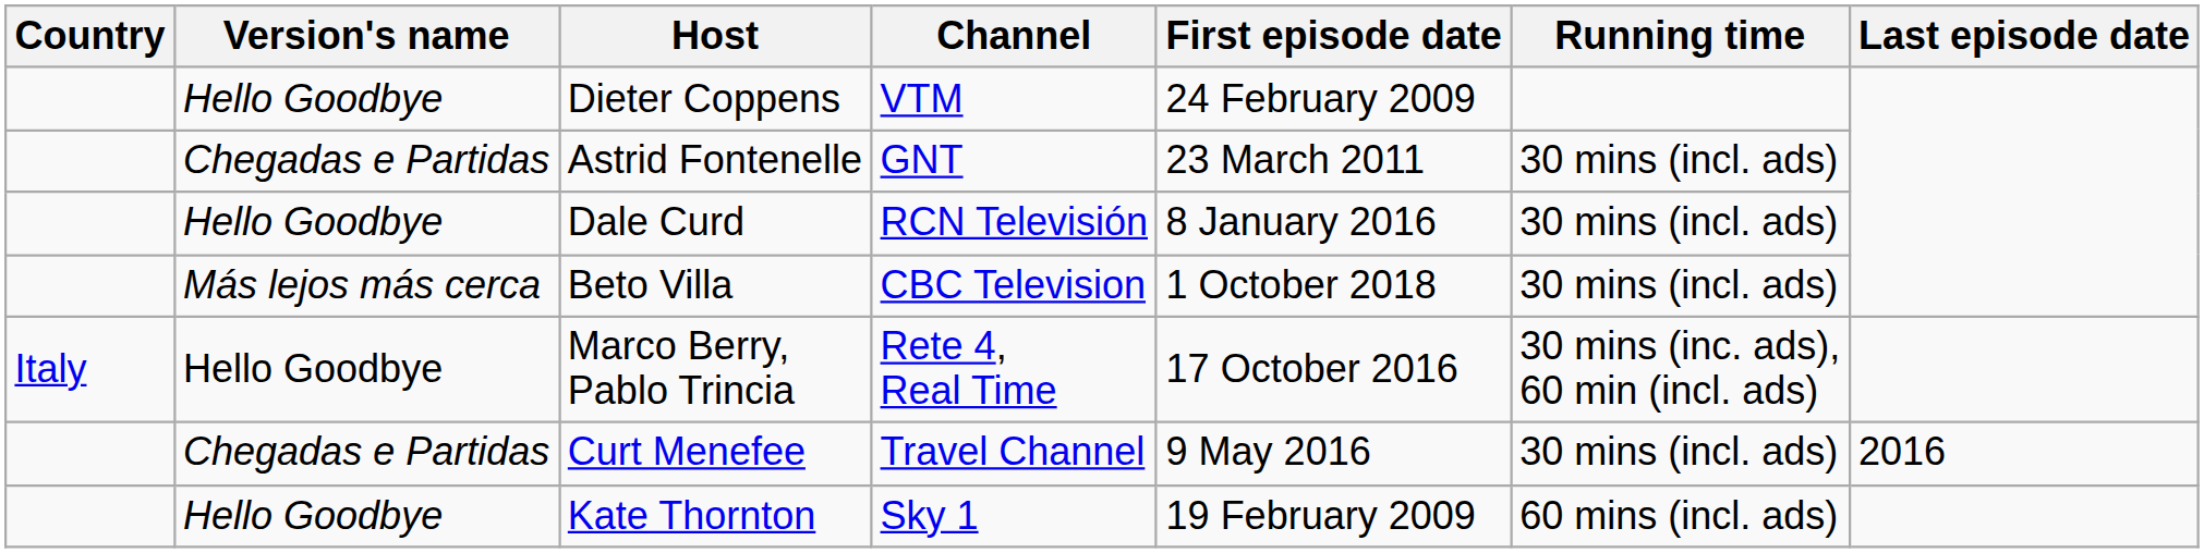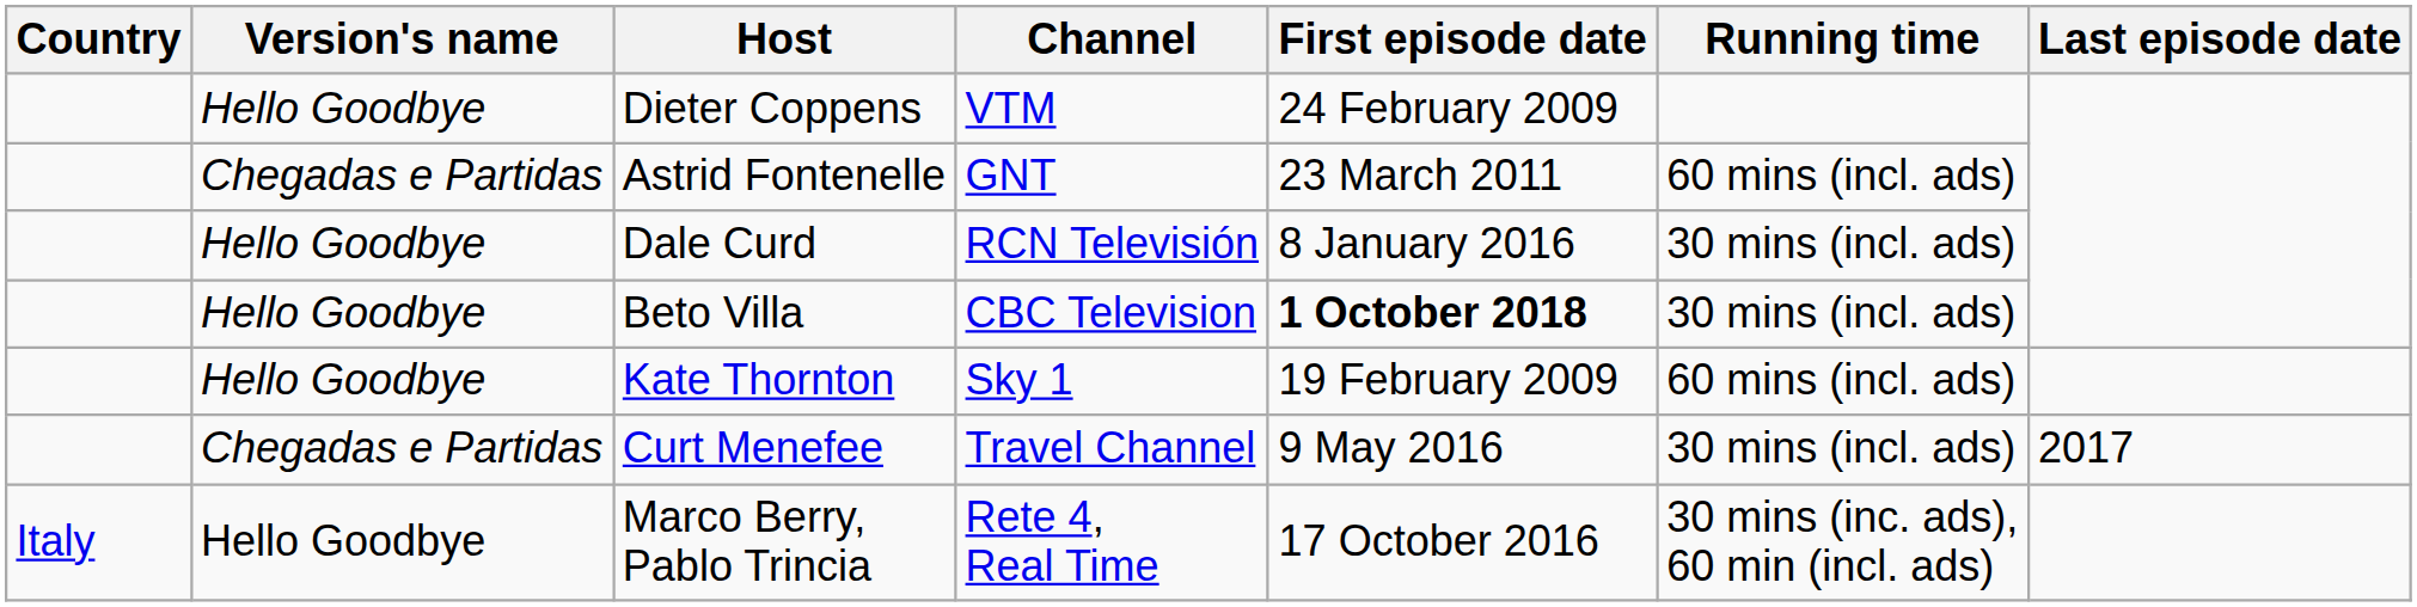 <table class="wikitable">
 <tr>
 <th>Country</th>
 <th>Version's name</th>
 <th>Host</th>
 <th>Channel</th>
 <th>First episode date</th>
 <th>Running time</th>
 <th>Last episode date</th>
 </tr>
 <tr>
 <td></td>
 <td><em>Hello Goodbye</em></td>
 <td>Dieter Coppens</td>
 <td><a href='#'>VTM</a></td>
 <td>24 February 2009</td>
 <td></td>
 </tr>
 <tr>
 <td></td>
 <td><em>Chegadas e Partidas</em></td>
 <td>Astrid Fontenelle</td>
 <td><a href='#'>GNT</a></td>
 <td>23 March 2011</td>
-<td>30 mins (incl. ads)</td>
+<td>60 mins (incl. ads)</td>
 </tr>
 <tr>
 <td></td>
 <td><em>Hello Goodbye</em></td>
 <td>Dale Curd</td>
 <td><a href='#'>RCN Televisión</a></td>
 <td>8 January 2016</td>
 <td>30 mins (incl. ads)</td>
 </tr>
 <tr>
 <td></td>
-<td><em>Más lejos más cerca</em></td>
+<td><em>Hello Goodbye</em></td>
 <td>Beto Villa</td>
 <td><a href='#'>CBC Television</a></td>
-<td>1 October 2018</td>
+<td><strong>1 October 2018</strong></td>
 <td>30 mins (incl. ads)</td>
+</tr>
+<tr>
+<td></td>
+<td><em>Hello Goodbye</em></td>
+<td><a href='#'>Kate Thornton</a></td>
+<td><a href='#'>Sky 1</a></td>
+<td>19 February 2009</td>
+<td>60 mins (incl. ads)</td>
+<td></td>
+</tr>
+<tr>
+<td></td>
+<td><em>Chegadas e Partidas</em></td>
+<td><a href='#'>Curt Menefee</a></td>
+<td><a href='#'>Travel Channel</a></td>
+<td>9 May 2016</td>
+<td>30 mins (incl. ads)</td>
+<td>2017</td>
 </tr>
 <tr>
 <td> <a href='#'>Italy</a></td>
 <td>Hello Goodbye</td>
 <td>Marco Berry,<br>Pablo Trincia</td>
 <td><a href='#'>Rete 4</a>,<br><a href='#'>Real Time</a></td>
 <td>17 October 2016</td>
 <td>30 mins (inc. ads),<br>60 min (incl. ads)</td>
 <td></td>
 </tr>
-<tr>
-<td></td>
-<td><em>Chegadas e Partidas</em></td>
-<td><a href='#'>Curt Menefee</a></td>
-<td><a href='#'>Travel Channel</a></td>
-<td>9 May 2016</td>
-<td>30 mins (incl. ads)</td>
-<td>2016</td>
-</tr>
-<tr>
-<td></td>
-<td><em>Hello Goodbye</em></td>
-<td><a href='#'>Kate Thornton</a></td>
-<td><a href='#'>Sky 1</a></td>
-<td>19 February 2009</td>
-<td>60 mins (incl. ads)</td>
-<td></td>
-</tr>
 </table>
